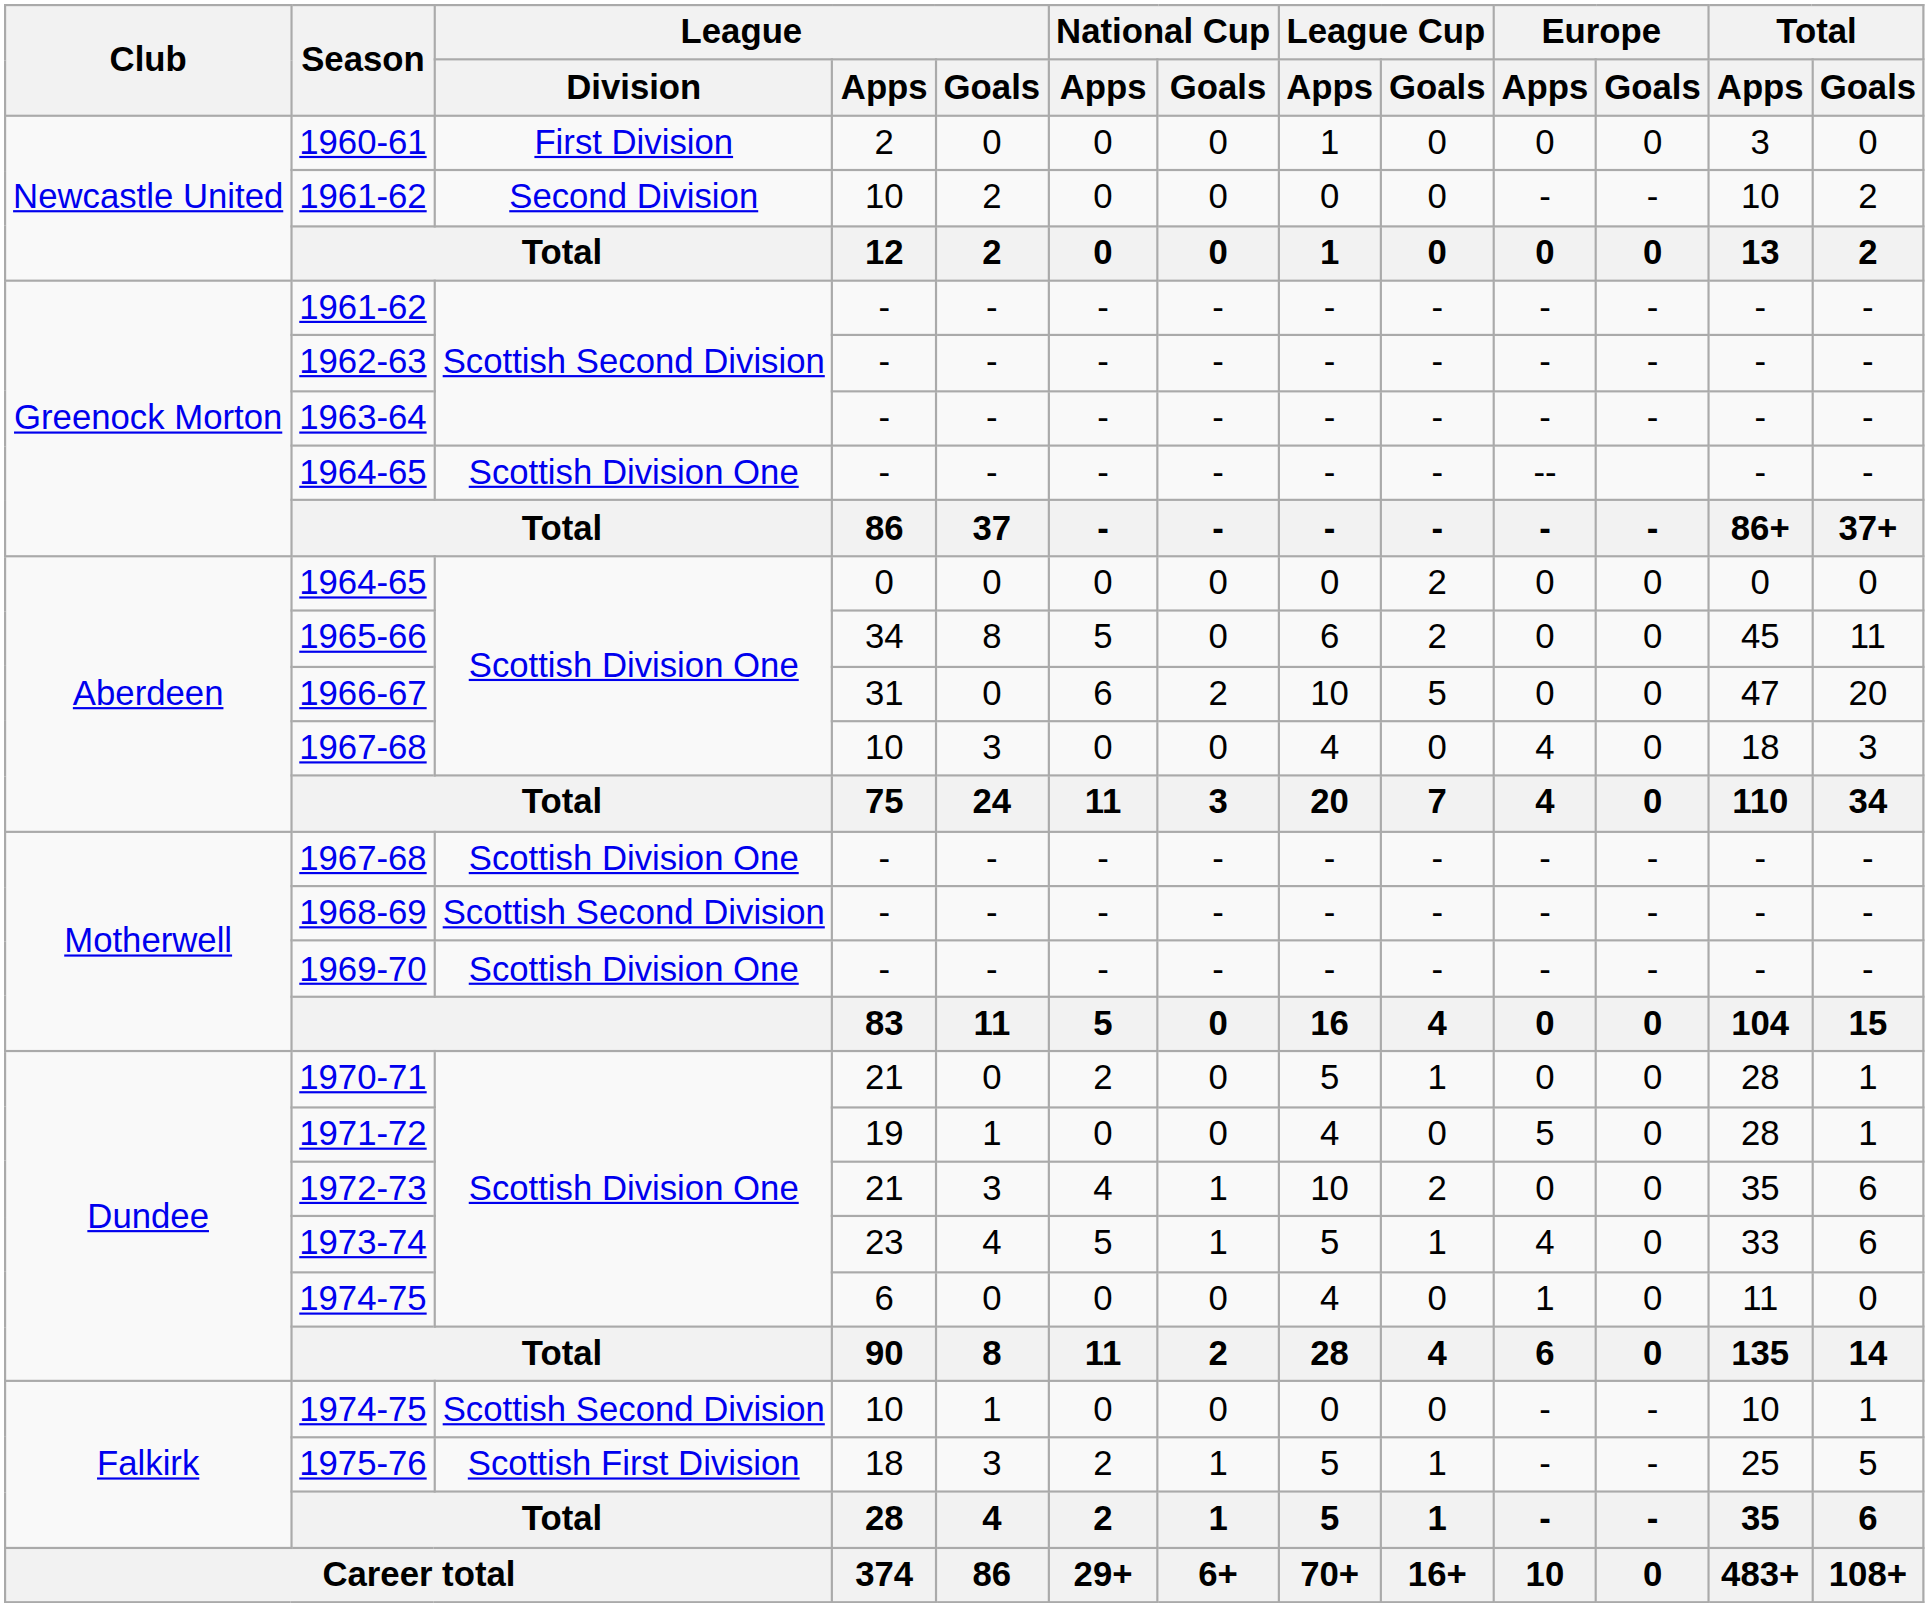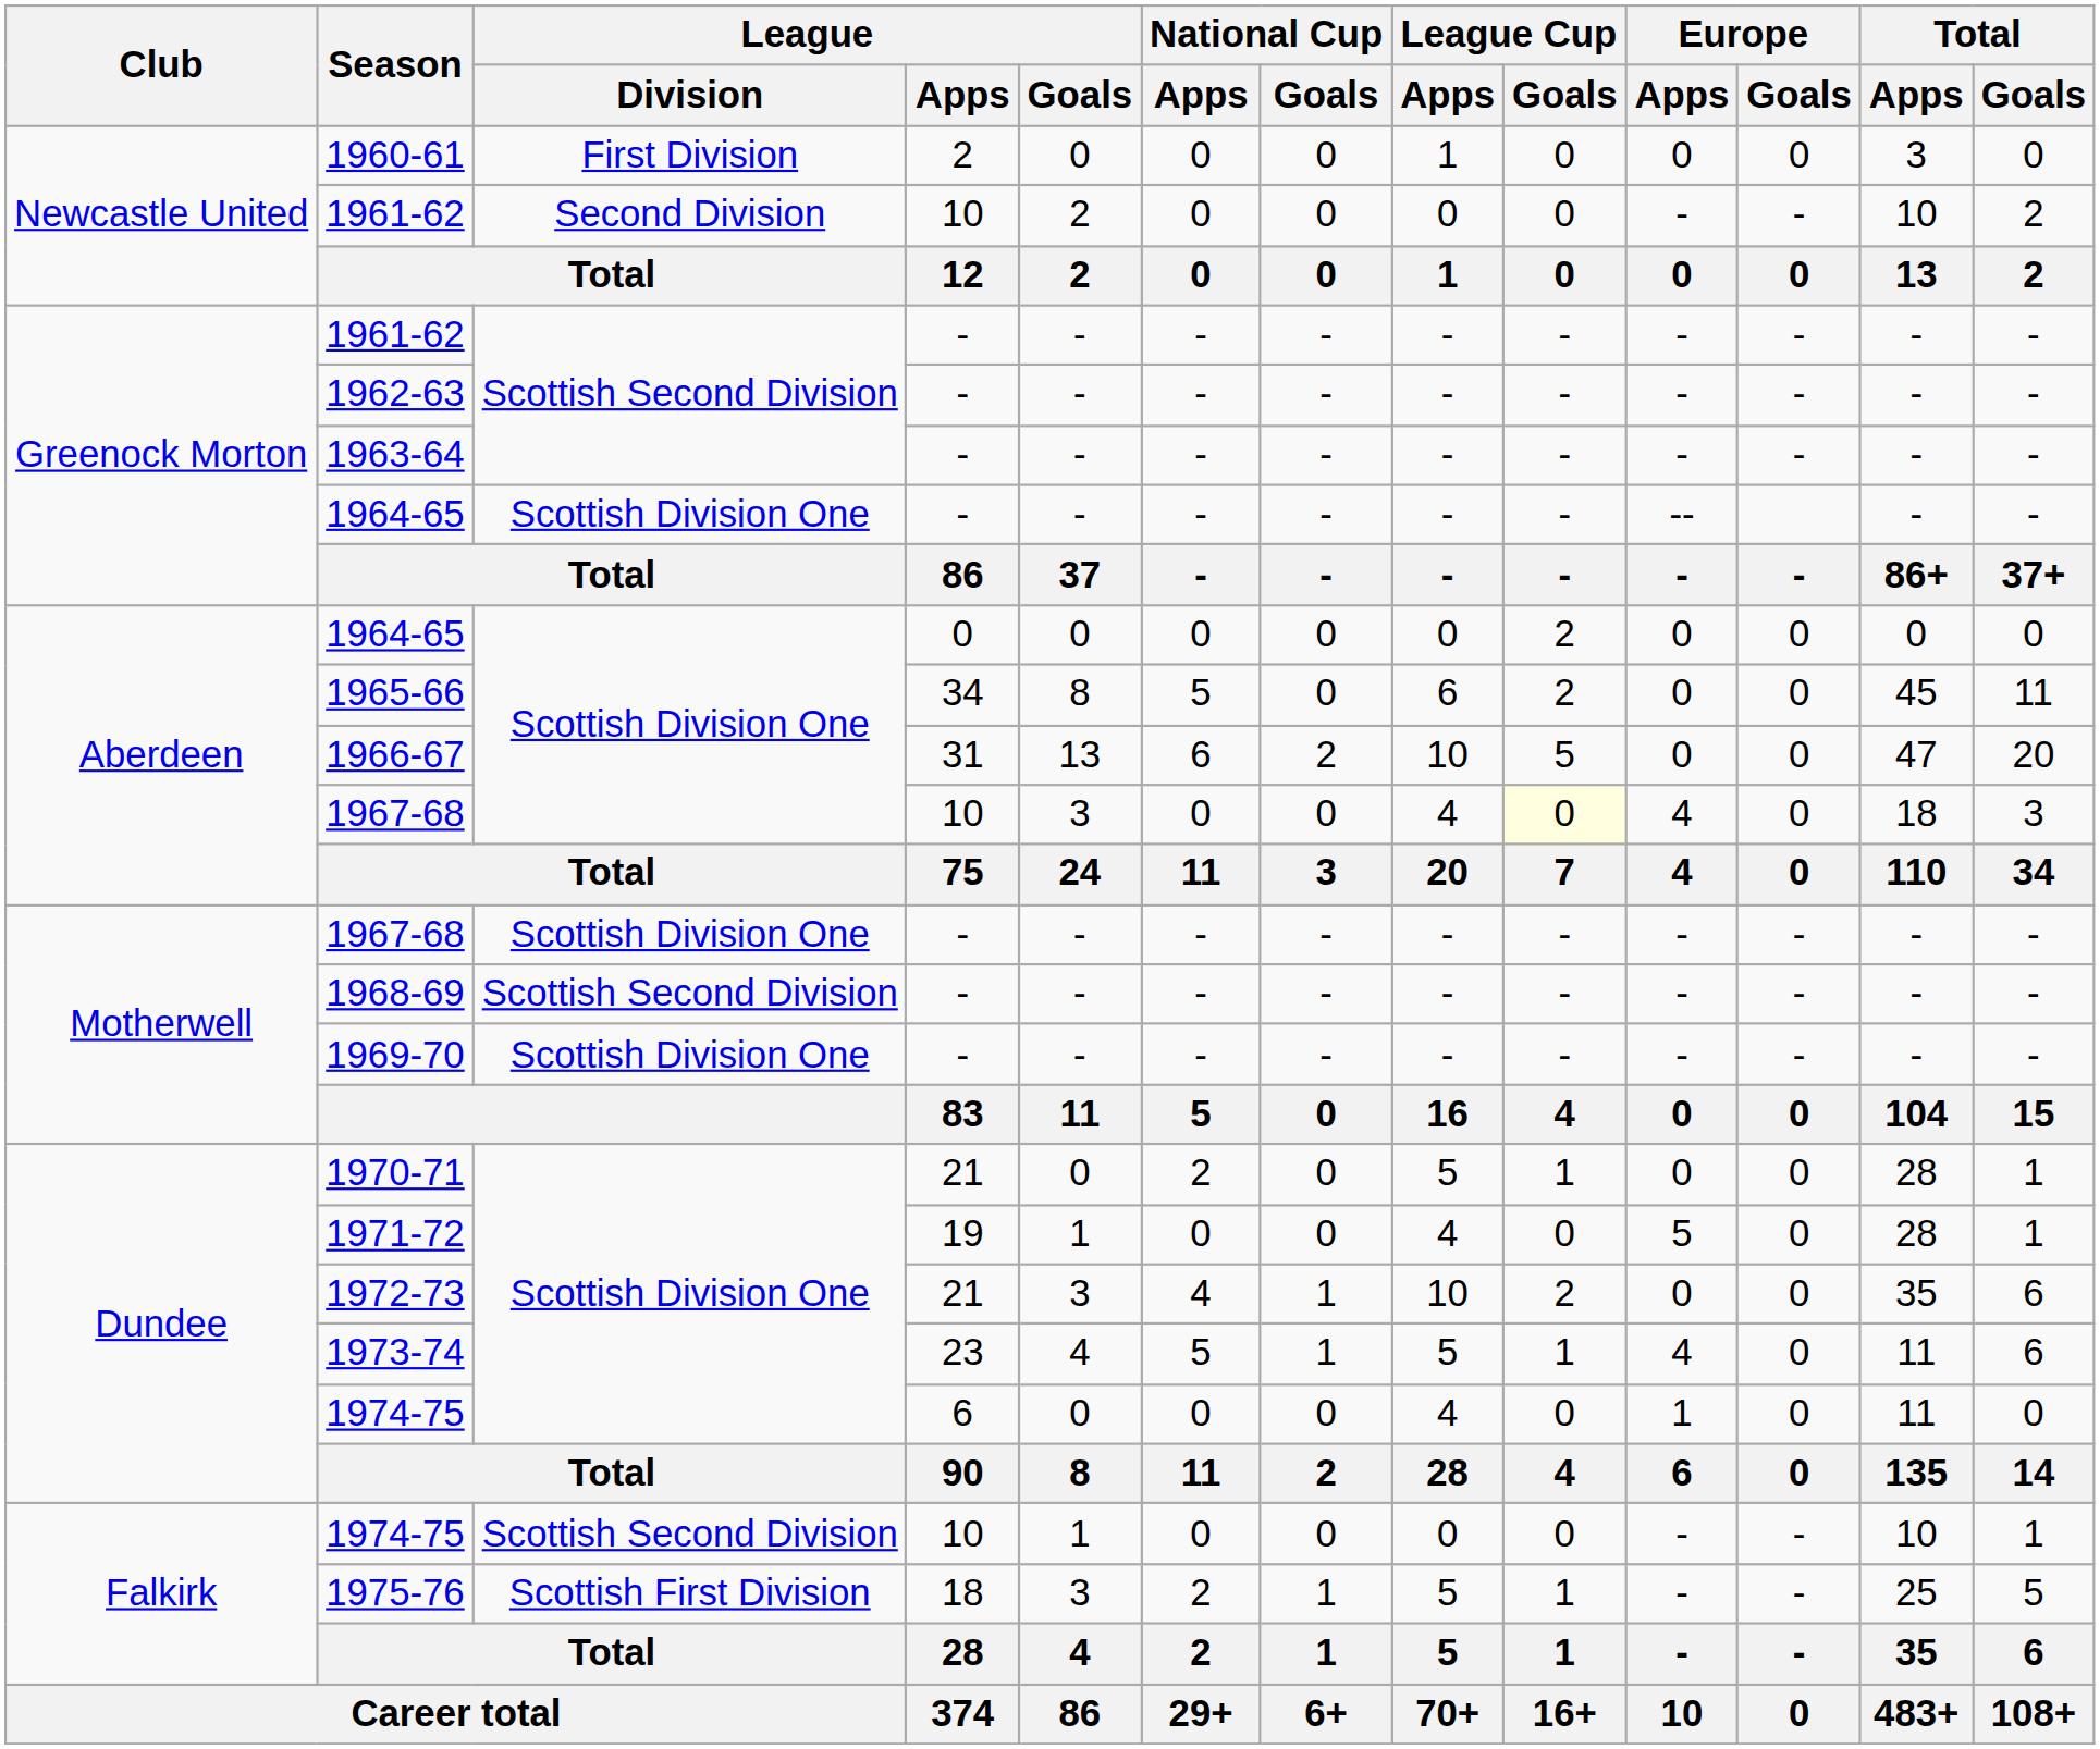 <table class="wikitable" style="text-align:center">
 <tr>
 <th rowspan="2">Club</th>
 <th rowspan="2">Season</th>
 <th colspan="3">League</th>
 <th colspan="2">National Cup</th>
 <th colspan="2">League Cup</th>
 <th colspan="2">Europe</th>
 <th colspan="2">Total</th>
 </tr>
 <tr>
 <th>Division</th>
 <th>Apps</th>
 <th>Goals</th>
 <th>Apps</th>
 <th>Goals</th>
 <th>Apps</th>
 <th>Goals</th>
 <th>Apps</th>
 <th>Goals</th>
 <th>Apps</th>
 <th>Goals</th>
 </tr>
 <tr>
 <td rowspan="3"><a href='#'>Newcastle United</a></td>
 <td><a href='#'>1960-61</a></td>
 <td><a href='#'>First Division</a></td>
 <td>2</td>
 <td>0</td>
 <td>0</td>
 <td>0</td>
 <td>1</td>
 <td>0</td>
 <td>0</td>
 <td>0</td>
 <td>3</td>
 <td>0</td>
 </tr>
 <tr>
 <td><a href='#'>1961-62</a></td>
 <td><a href='#'>Second Division</a></td>
 <td>10</td>
 <td>2</td>
 <td>0</td>
 <td>0</td>
 <td>0</td>
 <td>0</td>
 <td>-</td>
 <td>-</td>
 <td>10</td>
 <td>2</td>
 </tr>
 <tr>
 <th colspan="2">Total</th>
 <th>12</th>
 <th>2</th>
 <th>0</th>
 <th>0</th>
 <th>1</th>
 <th>0</th>
 <th>0</th>
 <th>0</th>
 <th>13</th>
 <th>2</th>
 </tr>
 <tr>
 <td rowspan="5"><a href='#'>Greenock Morton</a></td>
 <td><a href='#'>1961-62</a></td>
 <td rowspan="3"><a href='#'>Scottish Second Division</a></td>
 <td>-</td>
 <td>-</td>
 <td>-</td>
 <td>-</td>
 <td>-</td>
 <td>-</td>
 <td>-</td>
 <td>-</td>
 <td>-</td>
 <td>-</td>
 </tr>
 <tr>
 <td><a href='#'>1962-63</a></td>
 <td>-</td>
 <td>-</td>
 <td>-</td>
 <td>-</td>
 <td>-</td>
 <td>-</td>
 <td>-</td>
 <td>-</td>
 <td>-</td>
 <td>-</td>
 </tr>
 <tr>
 <td><a href='#'>1963-64</a></td>
 <td>-</td>
 <td>-</td>
 <td>-</td>
 <td>-</td>
 <td>-</td>
 <td>-</td>
 <td>-</td>
 <td>-</td>
 <td>-</td>
 <td>-</td>
 </tr>
 <tr>
 <td><a href='#'>1964-65</a></td>
 <td><a href='#'>Scottish Division One</a></td>
 <td>-</td>
 <td>-</td>
 <td>-</td>
 <td>-</td>
 <td>-</td>
 <td>-</td>
 <td>--</td>
 <td></td>
 <td>-</td>
 <td>-</td>
 </tr>
 <tr>
 <th colspan="2">Total</th>
 <th>86</th>
 <th>37</th>
 <th>-</th>
 <th>-</th>
 <th>-</th>
 <th>-</th>
 <th>-</th>
 <th>-</th>
 <th>86+</th>
 <th>37+</th>
 </tr>
 <tr>
 <td rowspan="5"><a href='#'>Aberdeen</a></td>
 <td><a href='#'>1964-65</a></td>
 <td rowspan="4"><a href='#'>Scottish Division One</a></td>
 <td>0</td>
 <td>0</td>
 <td>0</td>
 <td>0</td>
 <td>0</td>
 <td>2</td>
 <td>0</td>
 <td>0</td>
 <td>0</td>
 <td>0</td>
 </tr>
 <tr>
 <td><a href='#'>1965-66</a></td>
 <td>34</td>
 <td>8</td>
 <td>5</td>
 <td>0</td>
 <td>6</td>
 <td>2</td>
 <td>0</td>
 <td>0</td>
 <td>45</td>
 <td>11</td>
 </tr>
 <tr>
 <td><a href='#'>1966-67</a></td>
 <td>31</td>
-<td>0</td>
+<td>13</td>
 <td>6</td>
 <td>2</td>
 <td>10</td>
 <td>5</td>
 <td>0</td>
 <td>0</td>
 <td>47</td>
 <td>20</td>
 </tr>
 <tr>
 <td><a href='#'>1967-68</a></td>
 <td>10</td>
 <td>3</td>
 <td>0</td>
 <td>0</td>
 <td>4</td>
-<td>0</td>
+<td style="background: lightyellow;">0</td>
 <td>4</td>
 <td>0</td>
 <td>18</td>
 <td>3</td>
 </tr>
 <tr>
 <th colspan="2">Total</th>
 <th>75</th>
 <th>24</th>
 <th>11</th>
 <th>3</th>
 <th>20</th>
 <th>7</th>
 <th>4</th>
 <th>0</th>
 <th>110</th>
 <th>34</th>
 </tr>
 <tr>
 <td rowspan="4"><a href='#'>Motherwell</a></td>
 <td><a href='#'>1967-68</a></td>
 <td><a href='#'>Scottish Division One</a></td>
 <td>-</td>
 <td>-</td>
 <td>-</td>
 <td>-</td>
 <td>-</td>
 <td>-</td>
 <td>-</td>
 <td>-</td>
 <td>-</td>
 <td>-</td>
 </tr>
 <tr>
 <td><a href='#'>1968-69</a></td>
 <td><a href='#'>Scottish Second Division</a></td>
 <td>-</td>
 <td>-</td>
 <td>-</td>
 <td>-</td>
 <td>-</td>
 <td>-</td>
 <td>-</td>
 <td>-</td>
 <td>-</td>
 <td>-</td>
 </tr>
 <tr>
 <td><a href='#'>1969-70</a></td>
 <td><a href='#'>Scottish Division One</a></td>
 <td>-</td>
 <td>-</td>
 <td>-</td>
 <td>-</td>
 <td>-</td>
 <td>-</td>
 <td>-</td>
 <td>-</td>
 <td>-</td>
 <td>-</td>
 </tr>
 <tr>
 <th colspan="2"></th>
 <th>83</th>
 <th>11</th>
 <th>5</th>
 <th>0</th>
 <th>16</th>
 <th>4</th>
 <th>0</th>
 <th>0</th>
 <th>104</th>
 <th>15</th>
 </tr>
 <tr>
 <td rowspan="6"><a href='#'>Dundee</a></td>
 <td><a href='#'>1970-71</a></td>
 <td rowspan="5"><a href='#'>Scottish Division One</a></td>
 <td>21</td>
 <td>0</td>
 <td>2</td>
 <td>0</td>
 <td>5</td>
 <td>1</td>
 <td>0</td>
 <td>0</td>
 <td>28</td>
 <td>1</td>
 </tr>
 <tr>
 <td><a href='#'>1971-72</a></td>
 <td>19</td>
 <td>1</td>
 <td>0</td>
 <td>0</td>
 <td>4</td>
 <td>0</td>
 <td>5</td>
 <td>0</td>
 <td>28</td>
 <td>1</td>
 </tr>
 <tr>
 <td><a href='#'>1972-73</a></td>
 <td>21</td>
 <td>3</td>
 <td>4</td>
 <td>1</td>
 <td>10</td>
 <td>2</td>
 <td>0</td>
 <td>0</td>
 <td>35</td>
 <td>6</td>
 </tr>
 <tr>
 <td><a href='#'>1973-74</a></td>
 <td>23</td>
 <td>4</td>
 <td>5</td>
 <td>1</td>
 <td>5</td>
 <td>1</td>
 <td>4</td>
 <td>0</td>
-<td>33</td>
+<td>11</td>
 <td>6</td>
 </tr>
 <tr>
 <td><a href='#'>1974-75</a></td>
 <td>6</td>
 <td>0</td>
 <td>0</td>
 <td>0</td>
 <td>4</td>
 <td>0</td>
 <td>1</td>
 <td>0</td>
 <td>11</td>
 <td>0</td>
 </tr>
 <tr>
 <th colspan="2">Total</th>
 <th>90</th>
 <th>8</th>
 <th>11</th>
 <th>2</th>
 <th>28</th>
 <th>4</th>
 <th>6</th>
 <th>0</th>
 <th>135</th>
 <th>14</th>
 </tr>
 <tr>
 <td rowspan="3"><a href='#'>Falkirk</a></td>
 <td><a href='#'>1974-75</a></td>
 <td><a href='#'>Scottish Second Division</a></td>
 <td>10</td>
 <td>1</td>
 <td>0</td>
 <td>0</td>
 <td>0</td>
 <td>0</td>
 <td>-</td>
 <td>-</td>
 <td>10</td>
 <td>1</td>
 </tr>
 <tr>
 <td><a href='#'>1975-76</a></td>
 <td><a href='#'>Scottish First Division</a></td>
 <td>18</td>
 <td>3</td>
 <td>2</td>
 <td>1</td>
 <td>5</td>
 <td>1</td>
 <td>-</td>
 <td>-</td>
 <td>25</td>
 <td>5</td>
 </tr>
 <tr>
 <th colspan="2">Total</th>
 <th>28</th>
 <th>4</th>
 <th>2</th>
 <th>1</th>
 <th>5</th>
 <th>1</th>
 <th>-</th>
 <th>-</th>
 <th>35</th>
 <th>6</th>
 </tr>
 <tr>
 <th colspan="3">Career total</th>
 <th>374</th>
 <th>86</th>
 <th>29+</th>
 <th>6+</th>
 <th>70+</th>
 <th>16+</th>
 <th>10</th>
 <th>0</th>
 <th>483+</th>
 <th>108+</th>
 </tr>
 </table>
